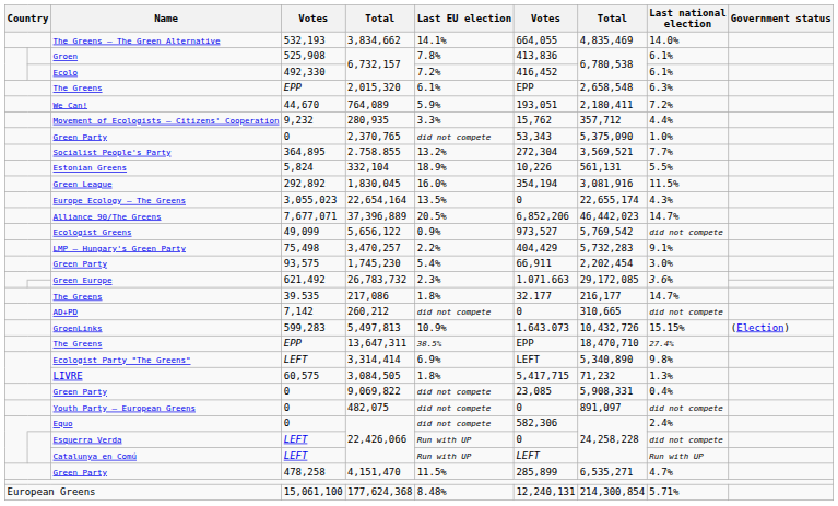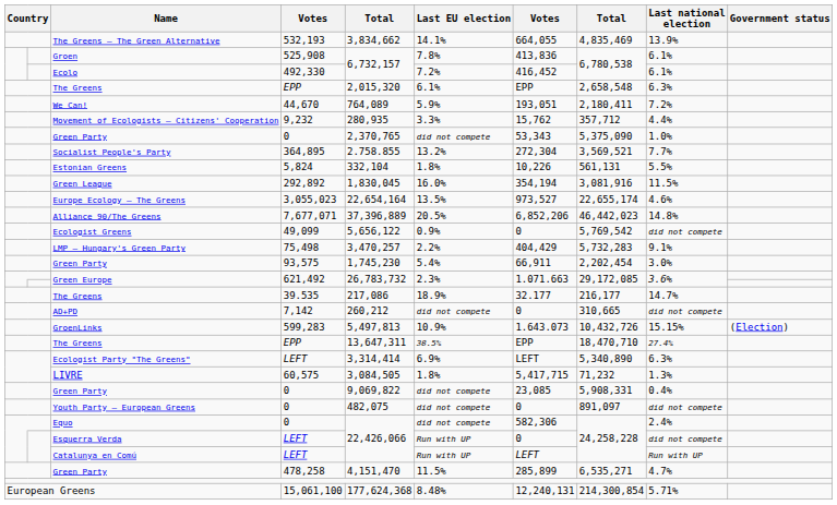 <table class="wikitable sortable">
 <tr>
 <th colspan=2>Country</th>
 <th>Name</th>
 <th>Votes</th>
 <th>Total</th>
 <th>Last EU election</th>
 <th>Votes</th>
 <th>Total</th>
 <th>Last national<br>election</th>
 <th>Government status</th>
 </tr>
 <tr>
 <td colspan="2"></td>
 <td><a href='#'><small>The Greens – The Green Alternative</small></a></td>
 <td>532,193</td>
 <td>3,834,662</td>
 <td>14.1%</td>
 <td>664,055</td>
 <td>4,835,469</td>
-<td>14.0%</td>
+<td>13.9%</td>
 <td></td>
 </tr>
 <tr>
 <td rowspan="2"></td>
 <td></td>
 <td><a href='#'><small>Groen</small></a></td>
 <td>525,908</td>
 <td rowspan="2">6,732,157</td>
 <td>7.8%</td>
 <td>413,836</td>
 <td rowspan="2">6,780,538</td>
 <td>6.1%</td>
 <td></td>
 </tr>
 <tr>
 <td><br></td>
 <td><small><a href='#'>Ecolo</a></small></td>
 <td>492,330</td>
 <td>7.2%</td>
 <td>416,452</td>
 <td>6.1%</td>
 <td></td>
 </tr>
 <tr>
 <td colspan="2"></td>
 <td><a href='#'><small>The Greens</small></a></td>
 <td><em>EPP</em></td>
 <td>2,015,320</td>
 <td>6.1%</td>
 <td>EPP</td>
 <td>2,658,548</td>
 <td>6.3%</td>
 <td></td>
 </tr>
 <tr>
 <td colspan="2"></td>
 <td><a href='#'><small>We Can!</small></a></td>
 <td>44,670</td>
 <td>764,089</td>
 <td>5.9%</td>
 <td>193,051</td>
 <td>2,180,411</td>
 <td>7.2%</td>
 <td></td>
 </tr>
 <tr>
 <td colspan="2"></td>
 <td><a href='#'><small>Movement of Ecologists – Citizens' Cooperation</small></a></td>
 <td>9,232</td>
 <td>280,935</td>
 <td>3.3%</td>
 <td>15,762</td>
 <td>357,712</td>
 <td>4.4%</td>
 <td></td>
 </tr>
 <tr>
 <td colspan="2"></td>
 <td><a href='#'><small>Green Party</small></a></td>
 <td>0</td>
 <td>2,370,765</td>
 <td><em><small>did not compete</small></em></td>
 <td>53,343</td>
 <td>5,375,090</td>
 <td>1.0%</td>
 <td></td>
 </tr>
 <tr>
 <td colspan="2"></td>
 <td><a href='#'><small>Socialist People's Party</small></a></td>
 <td>364,895</td>
 <td>2.758.855</td>
 <td>13.2%</td>
 <td>272,304</td>
 <td>3,569,521</td>
 <td>7.7%</td>
 <td></td>
 </tr>
 <tr>
 <td colspan="2"></td>
 <td><a href='#'><small>Estonian Greens</small></a></td>
 <td>5,824</td>
 <td>332,104</td>
-<td>18.9%</td>
+<td>1.8%</td>
 <td>10,226</td>
 <td>561,131</td>
 <td>5.5%</td>
 <td></td>
 </tr>
 <tr>
 <td colspan="2"></td>
 <td><a href='#'><small>Green League</small></a></td>
 <td>292,892</td>
 <td>1,830,045</td>
 <td>16.0%</td>
 <td>354,194</td>
 <td>3,081,916</td>
 <td>11.5%</td>
 <td></td>
 </tr>
 <tr>
 <td colspan="2"></td>
 <td><a href='#'><small>Europe Ecology – The Greens</small></a></td>
 <td>3,055,023</td>
 <td>22,654,164</td>
 <td>13.5%</td>
-<td>0</td>
+<td>973,527</td>
 <td>22,655,174</td>
-<td>4.3%</td>
+<td>4.6%</td>
 <td></td>
 </tr>
 <tr>
 <td colspan="2"></td>
 <td><a href='#'><small>Alliance 90/The Greens</small></a></td>
 <td>7,677,071</td>
 <td>37,396,889</td>
 <td>20.5%</td>
 <td>6,852,206</td>
 <td>46,442,023</td>
-<td>14.7%</td>
+<td>14.8%</td>
 <td></td>
 </tr>
 <tr>
 <td colspan="2"></td>
 <td><a href='#'><small>Ecologist Greens</small></a></td>
 <td>49,099</td>
 <td>5,656,122</td>
 <td>0.9%</td>
-<td>973,527</td>
+<td>0</td>
 <td>5,769,542</td>
 <td><em><small>did not compete</small></em></td>
 <td></td>
 </tr>
 <tr>
 <td colspan="2"></td>
 <td><a href='#'><small>LMP – Hungary's Green Party</small></a></td>
 <td>75,498</td>
 <td>3,470,257</td>
 <td>2.2%</td>
 <td>404,429</td>
 <td>5,732,283</td>
 <td>9.1%</td>
 <td></td>
 </tr>
 <tr>
 <td colspan="2"></td>
 <td><small><a href='#'>Green Party</a></small></td>
 <td>93,575</td>
 <td>1,745,230</td>
 <td>5.4%</td>
 <td>66,911</td>
 <td>2,202,454</td>
 <td>3.0%</td>
 <td></td>
 </tr>
 <tr>
 <td colspan="2" scope="rowgroup"></td>
 <td rowspan="2"><a href='#'><small>Green Europe</small></a></td>
 <td rowspan="2">621,492</td>
 <td rowspan="2">26,783,732</td>
 <td rowspan="2">2.3%</td>
 <td rowspan="2">1.071.663</td>
 <td rowspan="2">29,172,085</td>
 <td rowspan="2"><em>3.6%</em></td>
 <td></td>
 </tr>
 <tr>
 <td style="border-top:hidden"></td>
 <td></td>
 <td></td>
 </tr>
 <tr>
 <td colspan=2></td>
 <td><a href='#'><small>The Greens</small></a></td>
 <td>39.535</td>
 <td>217,086</td>
-<td>1.8%</td>
+<td>18.9%</td>
 <td>32.177</td>
 <td>216,177</td>
 <td>14.7%</td>
 <td></td>
 </tr>
 <tr>
 <td colspan=2></td>
 <td><small><a href='#'>AD+PD</a></small></td>
 <td>7,142</td>
 <td>260,212</td>
 <td><em><small>did not compete</small></em></td>
 <td>0</td>
 <td>310,665</td>
 <td><em><small>did not compete</small></em></td>
 <td></td>
 </tr>
 <tr>
 <td colspan="2"></td>
 <td><small><a href='#'>GroenLinks</a></small></td>
 <td>599,283</td>
 <td>5,497,813</td>
 <td>10.9%</td>
 <td>1.643.073</td>
 <td>10,432,726</td>
 <td>15.15%</td>
 <td> (<a href='#'>Election</a>)</td>
 </tr>
 <tr>
 <td colspan="2"></td>
 <td><a href='#'><small>The Greens</small></a></td>
 <td><em>EPP</em></td>
 <td>13,647,311</td>
 <td><em><small>38.5%</small></em></td>
 <td>EPP</td>
 <td>18,470,710</td>
 <td><em><small>27.4%</small></em></td>
 <td></td>
 </tr>
 <tr>
 <td colspan="2" rowspan="2"></td>
 <td><a href='#'><small>Ecologist Party "The Greens"</small></a></td>
 <td><em>LEFT</em></td>
 <td>3,314,414</td>
 <td>6.9%</td>
 <td>LEFT</td>
 <td>5,340,890</td>
-<td>9.8%</td>
+<td>6.3%</td>
 <td></td>
 </tr>
 <tr>
 <td><a href='#'>LIVRE</a></td>
 <td>60,575</td>
 <td>3,084,505</td>
 <td>1.8%</td>
 <td>5,417,715</td>
 <td>71,232</td>
 <td>1.3%</td>
 <td></td>
 </tr>
 <tr>
 <td colspan="2"></td>
 <td><a href='#'><small>Green Party</small></a></td>
 <td>0</td>
 <td>9,069,822</td>
 <td><em><small>did not compete</small></em></td>
 <td>23,085</td>
 <td>5,908,331</td>
 <td>0.4%</td>
 <td></td>
 </tr>
 <tr>
 <td colspan="2"></td>
 <td><a href='#'><small>Youth Party – European Greens</small></a></td>
 <td>0</td>
 <td>482,075</td>
 <td><em><small>did not compete</small></em></td>
 <td>0</td>
 <td>891,097</td>
 <td><em><small>did not compete</small></em></td>
 <td></td>
 </tr>
 <tr>
 <td colspan="2" scope="rowgroup"></td>
 <td><small><a href='#'>Equo</a></small></td>
 <td>0</td>
 <td rowspan="3">22,426,066</td>
 <td><em><small>did not compete</small></em></td>
 <td>582,306</td>
 <td rowspan="3">24,258,228</td>
 <td>2.4%</td>
 <td></td>
 </tr>
 <tr>
 <td style="border-top:hidden"></td>
 <td rowspan="2"></td>
 <td><small><a href='#'>Esquerra Verda</a></small></td>
 <td><em><a href='#'>LEFT</a></em></td>
 <td><em><small>Run with UP</small></em></td>
 <td>0</td>
 <td><em><small>did not compete</small></em></td>
 <td></td>
 </tr>
 <tr>
 <td style="border-top:hidden"></td>
 <td><a href='#'><small>Catalunya en Comú</small></a></td>
 <td><em><a href='#'>LEFT</a></em></td>
 <td><em><small>Run with UP</small></em></td>
 <td><em>LEFT</em></td>
 <td><em><small>Run with UP</small></em></td>
 <td></td>
 </tr>
 <tr>
 <td colspan="2"></td>
 <td><a href='#'><small>Green Party</small></a></td>
 <td>478,258</td>
 <td>4,151,470</td>
 <td>11.5%</td>
 <td>285,899</td>
 <td>6,535,271</td>
 <td>4.7%</td>
 <td></td>
 </tr>
 <tr>
 <td colspan="10"></td>
 </tr>
 <tr>
 <td colspan="3">European Greens</td>
 <td>15,061,100</td>
 <td>177,624,368</td>
 <td>8.48%</td>
 <td>12,240,131</td>
 <td>214,300,854</td>
 <td>5.71%</td>
 <td></td>
 </tr>
 </table>
